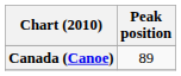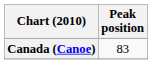 <table class="wikitable sortable plainrowheaders">
 <tr>
 <th>Chart (2010)</th>
 <th>Peak<br>position</th>
 </tr>
 <tr>
 </tr>
 <tr>
 </tr>
 <tr>
 </tr>
 <tr>
 <th scope="row">Canada (<a href='#'>Canoe</a>)</th>
-<td style="text-align:center;">89</td>
+<td style="text-align:center;">83</td>
 </tr>
 <tr>
 </tr>
 <tr>
 </tr>
 <tr>
 </tr>
 <tr>
 </tr>
 <tr>
 </tr>
 <tr>
 </tr>
 <tr>
 </tr>
 </table>
